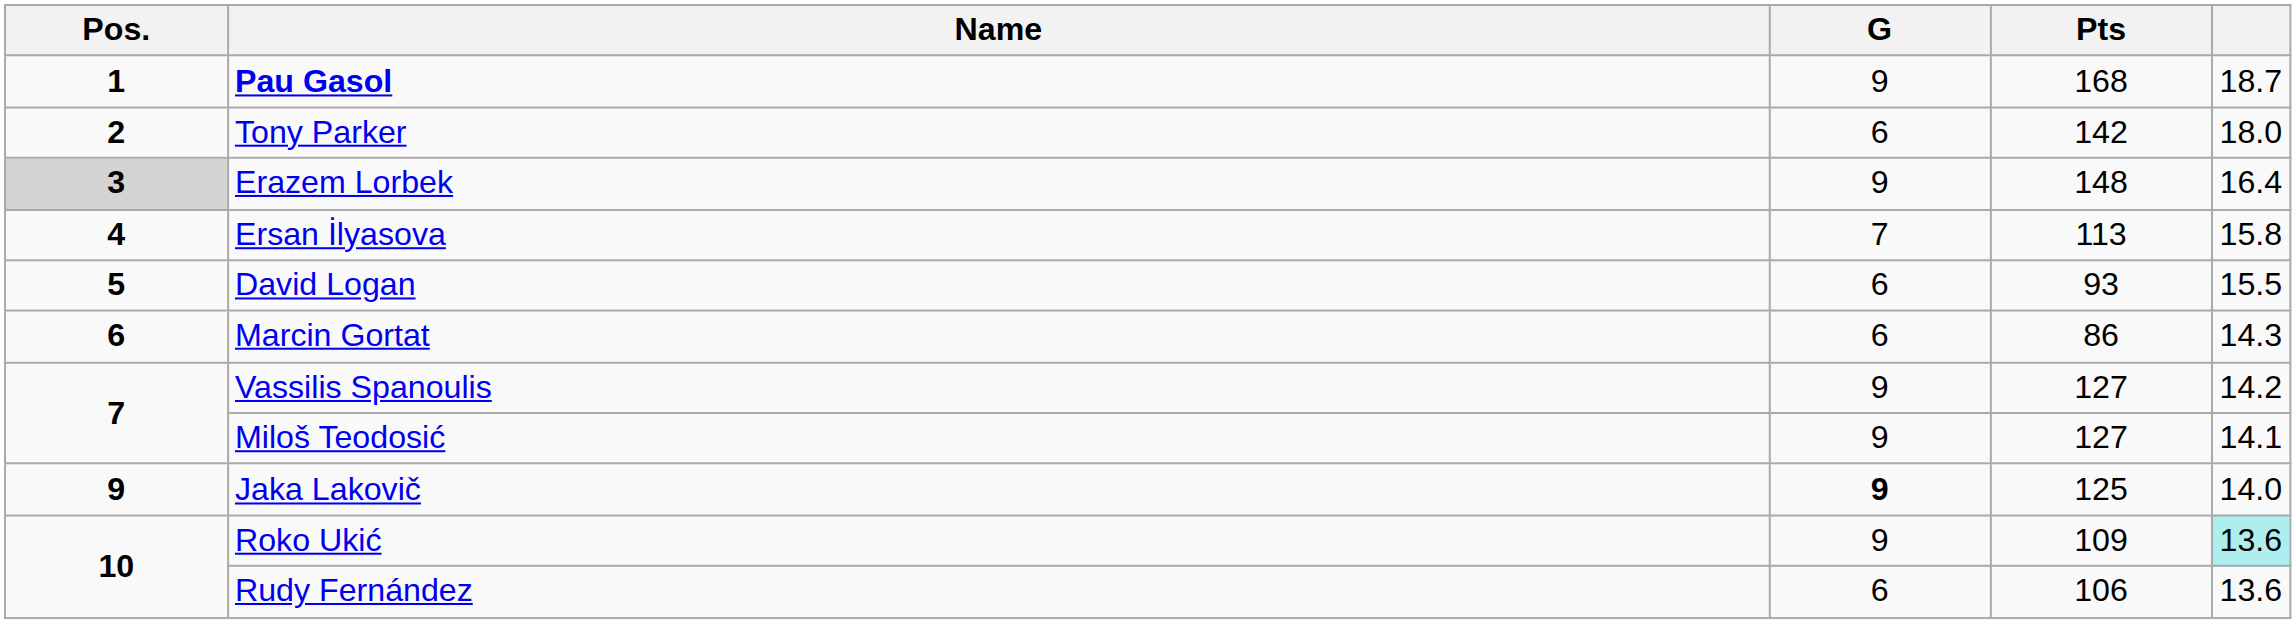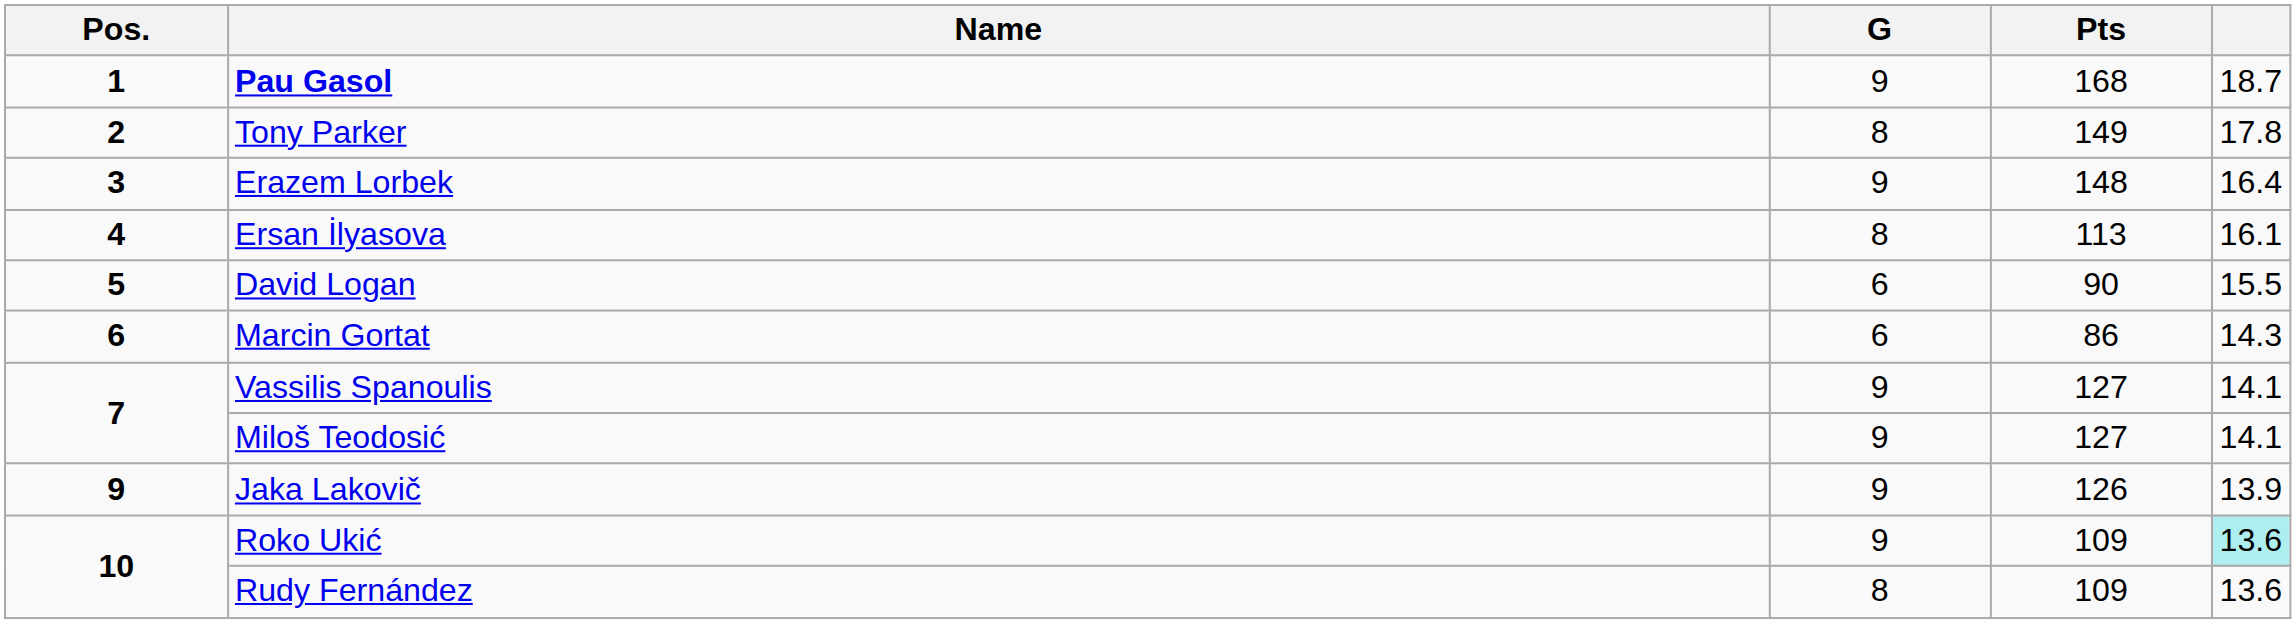 <table class=wikitable width="90%">
 <tr>
 <th width="10%">Pos.</th>
 <th width="70%">Name</th>
 <th width="10%">G</th>
 <th width="10%">Pts</th>
 <th width="10%"></th>
 </tr>
 <tr align=center>
 <td><strong>1</strong></td>
 <td align=left> <strong><a href='#'>Pau Gasol</a></strong></td>
 <td>9</td>
 <td>168</td>
 <td>18.7</td>
 </tr>
 <tr align=center>
 <td><strong>2</strong></td>
 <td align=left> <a href='#'>Tony Parker</a></td>
-<td>6</td>
-<td>142</td>
-<td>18.0</td>
+<td>8</td>
+<td>149</td>
+<td>17.8</td>
 </tr>
 <tr align=center>
-<td style="background: lightgrey;"><strong>3</strong></td>
+<td><strong>3</strong></td>
 <td align=left> <a href='#'>Erazem Lorbek</a></td>
 <td>9</td>
 <td>148</td>
 <td>16.4</td>
 </tr>
 <tr align=center>
 <td><strong>4</strong></td>
 <td align=left>  <a href='#'>Ersan İlyasova</a></td>
-<td>7</td>
+<td>8</td>
 <td>113</td>
-<td>15.8</td>
+<td>16.1</td>
 </tr>
 <tr align=center>
 <td><strong>5</strong></td>
 <td align=left> <a href='#'>David Logan</a></td>
 <td>6</td>
-<td>93</td>
+<td>90</td>
 <td>15.5</td>
 </tr>
 <tr align=center>
 <td><strong>6</strong></td>
 <td align=left> <a href='#'>Marcin Gortat</a></td>
 <td>6</td>
 <td>86</td>
 <td>14.3</td>
 </tr>
 <tr align=center>
 <td rowspan=2><strong>7</strong></td>
 <td align=left> <a href='#'>Vassilis Spanoulis</a></td>
 <td>9</td>
 <td>127</td>
-<td>14.2</td>
+<td>14.1</td>
 </tr>
 <tr align=center>
 <td align=left> <a href='#'>Miloš Teodosić</a></td>
 <td>9</td>
 <td>127</td>
 <td>14.1</td>
 </tr>
 <tr align=center>
 <td><strong>9</strong></td>
 <td align=left> <a href='#'>Jaka Lakovič</a></td>
-<td><strong>9</strong></td>
-<td>125</td>
-<td>14.0</td>
+<td>9</td>
+<td>126</td>
+<td>13.9</td>
 </tr>
 <tr align=center>
 <td rowspan=2><strong>10</strong></td>
 <td align=left> <a href='#'>Roko Ukić</a></td>
 <td>9</td>
 <td>109</td>
 <td style="background: paleturquoise;">13.6</td>
 </tr>
 <tr align=center>
 <td align=left> <a href='#'>Rudy Fernández</a></td>
-<td>6</td>
-<td>106</td>
+<td>8</td>
+<td>109</td>
 <td>13.6</td>
 </tr>
 </table>
